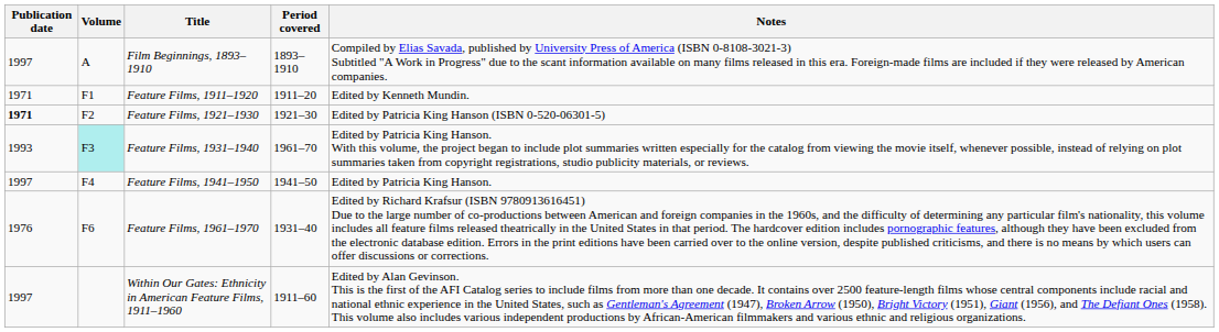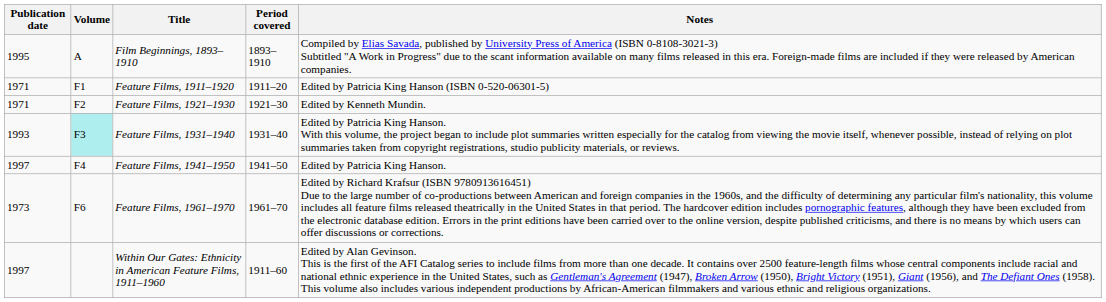 <table class="wikitable sortable">
 <tr>
 <th>Publication date</th>
 <th>Volume</th>
 <th>Title</th>
 <th>Period covered</th>
 <th>Notes</th>
 </tr>
 <tr>
-<td>1997</td>
+<td>1995</td>
 <td>A</td>
 <td><em>Film Beginnings, 1893–1910</em></td>
 <td>1893–1910</td>
 <td>Compiled by <a href='#'>Elias Savada</a>, published by <a href='#'>University Press of America</a> (ISBN 0-8108-3021-3)<br>Subtitled "A Work in Progress" due to the scant information available on many films released in this era. Foreign-made films are included if they were released by American companies.</td>
 </tr>
 <tr>
 <td>1971</td>
 <td>F1</td>
 <td><em>Feature Films, 1911–1920</em></td>
 <td>1911–20</td>
-<td>Edited by Kenneth Mundin.</td>
+<td>Edited by Patricia King Hanson (ISBN 0-520-06301-5)</td>
 </tr>
 <tr>
-<td><strong>1971</strong></td>
+<td>1971</td>
 <td>F2</td>
 <td><em>Feature Films, 1921–1930</em></td>
 <td>1921–30</td>
-<td>Edited by Patricia King Hanson (ISBN 0-520-06301-5)</td>
+<td>Edited by Kenneth Mundin.</td>
 </tr>
 <tr>
 <td>1993</td>
 <td style="background: paleturquoise;">F3</td>
 <td><em>Feature Films, 1931–1940</em></td>
-<td>1961–70</td>
+<td>1931–40</td>
 <td>Edited by Patricia King Hanson.<br>With this volume, the project began to include plot summaries written especially for the catalog from viewing the movie itself, whenever possible, instead of relying on plot summaries taken from copyright registrations, studio publicity materials, or reviews.</td>
 </tr>
 <tr>
 <td>1997</td>
 <td>F4</td>
 <td><em>Feature Films, 1941–1950</em></td>
 <td>1941–50</td>
 <td>Edited by Patricia King Hanson.</td>
 </tr>
 <tr>
-<td>1976</td>
+<td>1973</td>
 <td>F6</td>
 <td><em>Feature Films, 1961–1970</em></td>
-<td>1931–40</td>
+<td>1961–70</td>
 <td>Edited by Richard Krafsur (ISBN 9780913616451)<br>Due to the large number of co-productions between American and foreign companies in the 1960s, and the difficulty of determining any particular film's nationality, this volume includes all feature films released theatrically in the United States in that period. The hardcover edition includes <a href='#'>pornographic features</a>, although they have been excluded from the electronic database edition. Errors in the print editions have been carried over to the online version, despite published criticisms, and there is no means by which users can offer discussions or corrections.</td>
 </tr>
 <tr>
 <td>1997</td>
 <td></td>
 <td><em>Within Our Gates: Ethnicity in American Feature Films, 1911–1960</em></td>
 <td>1911–60</td>
 <td>Edited by Alan Gevinson.<br>This is the first of the AFI Catalog series to include films from more than one decade. It contains over 2500 feature-length films whose central components include racial and national ethnic experience in the United States, such as <em><a href='#'>Gentleman's Agreement</a></em> (1947), <a href='#'><em>Broken Arrow</em></a> (1950), <em><a href='#'>Bright Victory</a></em> (1951), <a href='#'><em>Giant</em></a> (1956), and <em><a href='#'>The Defiant Ones</a></em> (1958). This volume also includes various independent productions by African-American filmmakers and various ethnic and religious organizations.</td>
 </tr>
 </table>
